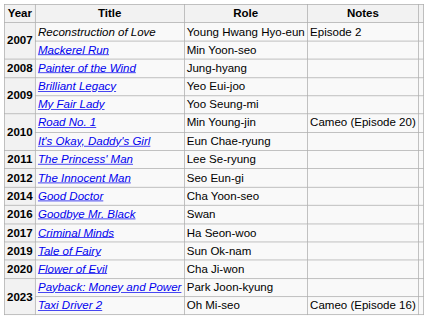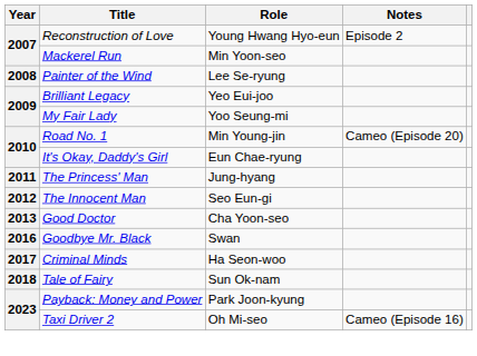 <table class="wikitable plainrowheaders sortable">
 <tr>
 <th scope="col">Year</th>
 <th scope="col">Title</th>
 <th scope="col">Role</th>
 <th scope="col" class="unsortable">Notes</th>
 <th scope="col" class="unsortable"></th>
 </tr>
 <tr>
 <th scope="row" rowspan="2">2007</th>
 <td><em>Reconstruction of Love</em></td>
 <td>Young Hwang Hyo-eun</td>
 <td>Episode 2</td>
 <td style="text-align:center"></td>
 </tr>
 <tr>
 <td><em><a href='#'>Mackerel Run</a></em></td>
 <td>Min Yoon-seo</td>
 <td></td>
 <td style="text-align:center"></td>
 </tr>
 <tr>
 <th scope="row">2008</th>
 <td><em><a href='#'>Painter of the Wind</a></em></td>
-<td>Jung-hyang</td>
+<td>Lee Se-ryung</td>
 <td></td>
 <td style="text-align:center"></td>
 </tr>
 <tr>
 <th scope="row" rowspan="2">2009</th>
 <td><em><a href='#'>Brilliant Legacy</a></em></td>
 <td>Yeo Eui-joo</td>
 <td></td>
 <td style="text-align:center"></td>
 </tr>
 <tr>
 <td><em><a href='#'>My Fair Lady</a></em></td>
 <td>Yoo Seung-mi</td>
 <td></td>
 <td style="text-align:center"></td>
 </tr>
 <tr>
 <th scope="row" rowspan="2">2010</th>
 <td><em><a href='#'>Road No. 1</a></em></td>
 <td>Min Young-jin</td>
 <td>Cameo (Episode 20)</td>
 <td style="text-align:center"></td>
 </tr>
 <tr>
 <td><em><a href='#'>It's Okay, Daddy's Girl</a></em></td>
 <td>Eun Chae-ryung</td>
 <td></td>
 <td style="text-align:center"></td>
 </tr>
 <tr>
 <th scope="row">2011</th>
 <td><em><a href='#'>The Princess' Man</a></em></td>
-<td>Lee Se-ryung</td>
+<td>Jung-hyang</td>
 <td></td>
 <td style="text-align:center"></td>
 </tr>
 <tr>
 <th scope="row">2012</th>
 <td><em><a href='#'>The Innocent Man</a></em></td>
 <td>Seo Eun-gi</td>
 <td></td>
 <td style="text-align:center"></td>
 </tr>
 <tr>
-<th scope="row">2014</th>
+<th scope="row">2013</th>
 <td><em><a href='#'>Good Doctor</a></em></td>
 <td>Cha Yoon-seo</td>
 <td></td>
 <td style="text-align:center"></td>
 </tr>
 <tr>
 <th scope="row">2016</th>
 <td><em><a href='#'>Goodbye Mr. Black</a></em></td>
 <td>Swan</td>
 <td></td>
 <td style="text-align:center"></td>
 </tr>
 <tr>
 <th scope="row">2017</th>
 <td><em><a href='#'>Criminal Minds</a></em></td>
 <td>Ha Seon-woo</td>
 <td></td>
 <td style="text-align:center"></td>
 </tr>
 <tr>
-<th scope="row">2019</th>
+<th scope="row">2018</th>
 <td><em><a href='#'>Tale of Fairy</a></em></td>
 <td>Sun Ok-nam</td>
-<td></td>
-<td style="text-align:center"></td>
-</tr>
-<tr>
-<th scope="row">2020</th>
-<td><em><a href='#'>Flower of Evil</a></em></td>
-<td>Cha Ji-won</td>
 <td></td>
 <td style="text-align:center"></td>
 </tr>
 <tr>
 <th scope="row" rowspan="2">2023</th>
 <td><em><a href='#'>Payback: Money and Power</a></em></td>
 <td>Park Joon-kyung</td>
 <td></td>
 <td style="text-align:center"></td>
 </tr>
 <tr>
 <td><em><a href='#'>Taxi Driver 2</a></em></td>
 <td>Oh Mi-seo</td>
 <td>Cameo (Episode 16)</td>
 <td style="text-align:center"></td>
 </tr>
 </table>
